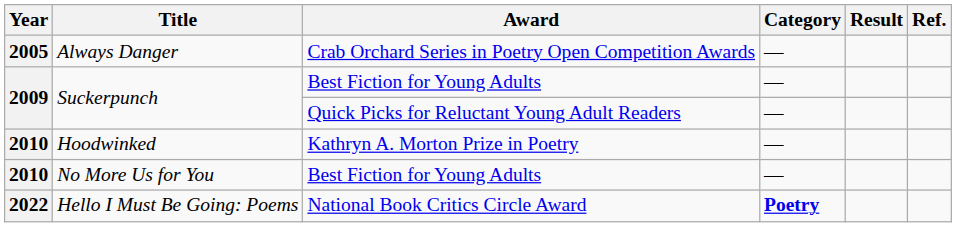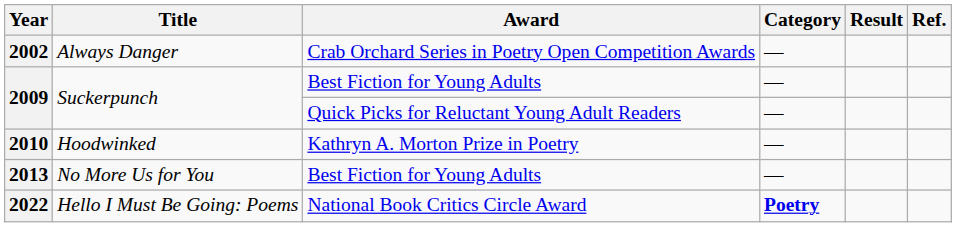 <table class="wikitable sortable">
 <tr>
 <th>Year</th>
 <th>Title</th>
 <th>Award</th>
 <th>Category</th>
 <th>Result</th>
 <th>Ref.</th>
 </tr>
 <tr>
-<th>2005</th>
+<th>2002</th>
 <td><em>Always Danger</em></td>
 <td><a href='#'>Crab Orchard Series in Poetry Open Competition Awards</a></td>
 <td>—</td>
 <td></td>
 <td></td>
 </tr>
 <tr>
 <th rowspan="2">2009</th>
 <td rowspan="2"><em>Suckerpunch</em></td>
 <td><a href='#'>Best Fiction for Young Adults</a></td>
 <td>—</td>
 <td></td>
 <td></td>
 </tr>
 <tr>
 <td><a href='#'>Quick Picks for Reluctant Young Adult Readers</a></td>
 <td>—</td>
 <td></td>
 <td></td>
 </tr>
 <tr>
 <th>2010</th>
 <td><em>Hoodwinked</em></td>
 <td><a href='#'>Kathryn A. Morton Prize in Poetry</a></td>
 <td>—</td>
 <td></td>
 <td></td>
 </tr>
 <tr>
-<th>2010</th>
+<th>2013</th>
 <td><em>No More Us for You</em></td>
 <td><a href='#'>Best Fiction for Young Adults</a></td>
 <td>—</td>
 <td></td>
 <td></td>
 </tr>
 <tr>
 <th>2022</th>
 <td><em>Hello I Must Be Going: Poems</em></td>
 <td><a href='#'>National Book Critics Circle Award</a></td>
 <td><strong><a href='#'>Poetry</a></strong></td>
 <td></td>
 <td></td>
 </tr>
 </table>
